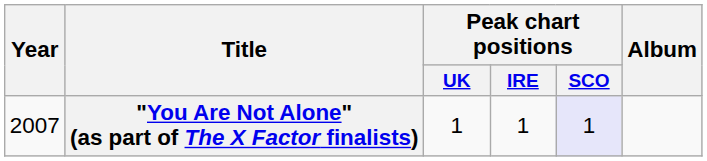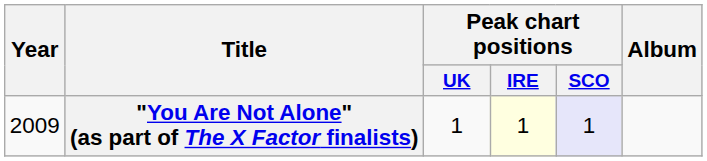 <table class="wikitable plainrowheaders" style="text-align:center;">
 <tr>
 <th scope="col" rowspan="2">Year</th>
 <th scope="col" rowspan="2">Title</th>
 <th scope="col" colspan="3">Peak chart positions</th>
 <th scope="col" rowspan="2">Album</th>
 </tr>
 <tr>
 <th scope="col" style="width:3em;font-size:85%;"><a href='#'>UK</a><br></th>
 <th scope="col" style="width:3em;font-size:85%;"><a href='#'>IRE</a><br></th>
 <th scope="col" style="width:3em;font-size:85%;"><a href='#'>SCO</a><br></th>
 </tr>
 <tr>
-<td>2007</td>
+<td>2009</td>
 <th scope="row">"<a href='#'>You Are Not Alone</a>"<br><span>(as part of <a href='#'><em>The X Factor</em> finalists</a>)</span></th>
 <td>1</td>
-<td>1</td>
+<td style="background: lightyellow;">1</td>
 <td style="background: lavender;">1</td>
 <td></td>
 </tr>
 </table>
